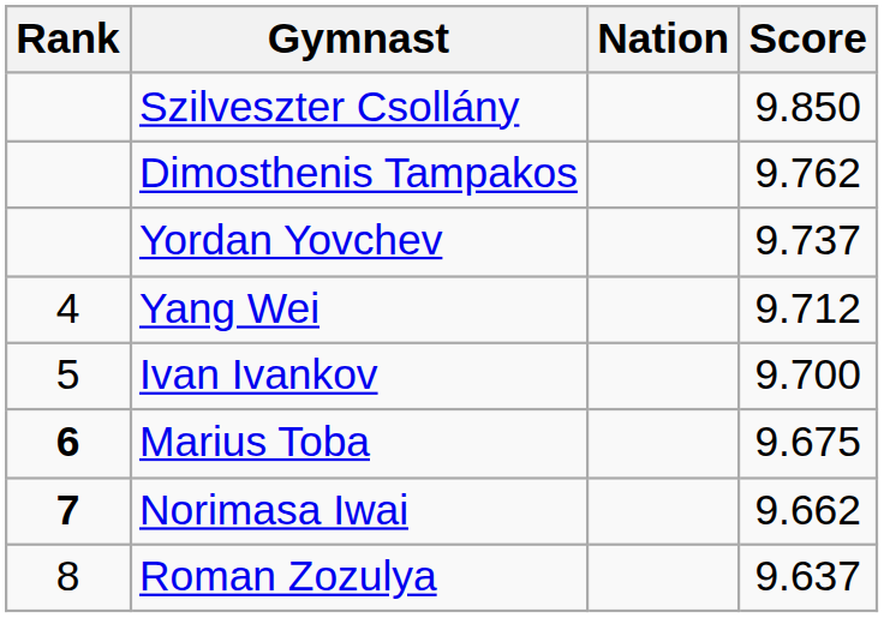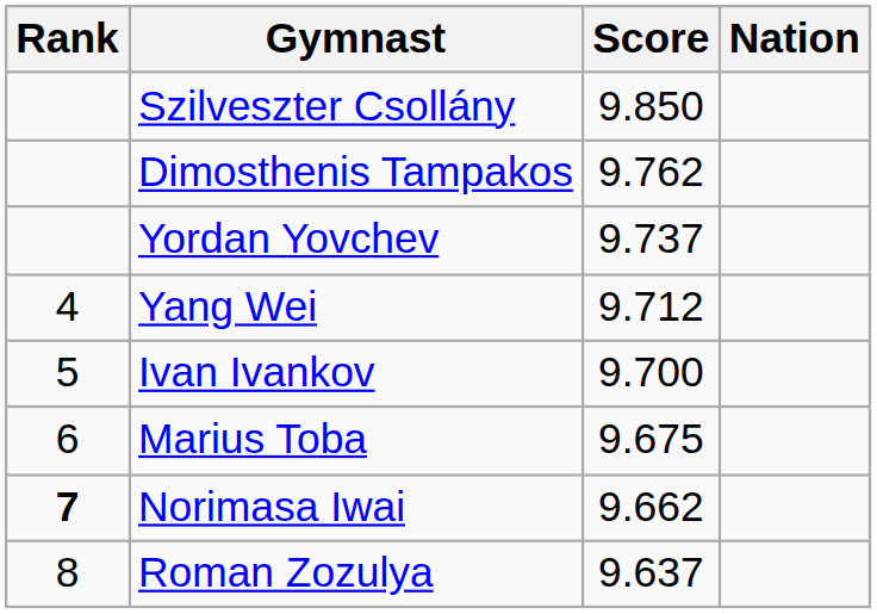 <table class="wikitable sortable" style="text-align:center">
 <tr>
 <th>Rank</th>
 <th>Gymnast</th>
+<th>Score</th>
 <th>Nation</th>
-<th>Score</th>
 </tr>
 <tr>
 <td></td>
 <td align=left><a href='#'>Szilveszter Csollány</a></td>
+<td>9.850</td>
 <td align=left></td>
-<td>9.850</td>
 </tr>
 <tr>
 <td></td>
 <td align=left><a href='#'>Dimosthenis Tampakos</a></td>
+<td>9.762</td>
 <td align=left></td>
-<td>9.762</td>
 </tr>
 <tr>
 <td></td>
 <td align=left><a href='#'>Yordan Yovchev</a></td>
+<td>9.737</td>
 <td align=left></td>
-<td>9.737</td>
 </tr>
 <tr>
 <td>4</td>
 <td align=left><a href='#'>Yang Wei</a></td>
+<td>9.712</td>
 <td align=left></td>
-<td>9.712</td>
 </tr>
 <tr>
 <td>5</td>
 <td align=left><a href='#'>Ivan Ivankov</a></td>
+<td>9.700</td>
 <td align=left></td>
-<td>9.700</td>
 </tr>
 <tr>
-<td><strong>6</strong></td>
+<td>6</td>
 <td align=left><a href='#'>Marius Toba</a></td>
+<td>9.675</td>
 <td align=left></td>
-<td>9.675</td>
 </tr>
 <tr>
 <td><strong>7</strong></td>
 <td align=left><a href='#'>Norimasa Iwai</a></td>
+<td>9.662</td>
 <td align=left></td>
-<td>9.662</td>
 </tr>
 <tr>
 <td>8</td>
 <td align=left><a href='#'>Roman Zozulya</a></td>
+<td>9.637</td>
 <td align=left></td>
-<td>9.637</td>
 </tr>
 </table>
